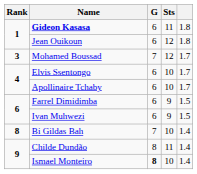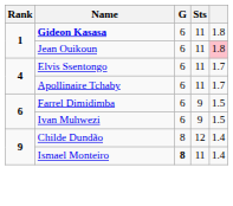 <table class="wikitable" style="font-size:90%;">
 <tr>
 <th width=10px>Rank</th>
 <th width=180px>Name</th>
 <th width=15px>G</th>
 <th width=10px>Sts</th>
 <th width=10px></th>
 </tr>
 <tr align=center>
 <td rowspan=2><strong>1</strong></td>
 <td align=left> <strong><a href='#'>Gideon Kasasa</a></strong></td>
 <td>6</td>
 <td>11</td>
 <td>1.8</td>
 </tr>
 <tr align=center>
 <td align=left> <a href='#'>Jean Ouikoun</a></td>
 <td>6</td>
-<td>12</td>
-<td>1.8</td>
-</tr>
-<tr align=center>
-<td><strong>3</strong></td>
-<td align=left> <a href='#'>Mohamed Boussad</a></td>
-<td>7</td>
-<td>12</td>
-<td>1.7</td>
+<td>11</td>
+<td style="background: pink;">1.8</td>
 </tr>
 <tr align=center>
 <td rowspan=2><strong>4</strong></td>
 <td align=left> <a href='#'>Elvis Ssentongo</a></td>
 <td>6</td>
-<td>10</td>
+<td>11</td>
 <td>1.7</td>
 </tr>
 <tr align=center>
 <td align=left> <a href='#'>Apollinaire Tchaby</a></td>
 <td>6</td>
-<td>10</td>
+<td>11</td>
 <td>1.7</td>
 </tr>
 <tr align=center>
 <td rowspan=2><strong>6</strong></td>
 <td align=left> <a href='#'>Farrel Dimidimba</a></td>
 <td>6</td>
 <td>9</td>
 <td>1.5</td>
 </tr>
 <tr align=center>
 <td align=left> <a href='#'>Ivan Muhwezi</a></td>
 <td>6</td>
 <td>9</td>
 <td>1.5</td>
 </tr>
 <tr align=center>
-<td><strong>8</strong></td>
-<td align=left> <a href='#'>Bi Gildas Bah</a></td>
-<td>7</td>
-<td>10</td>
-<td>1.4</td>
-</tr>
-<tr align=center>
 <td rowspan=2><strong>9</strong></td>
 <td align=left> <a href='#'>Childe Dundão</a></td>
 <td>8</td>
-<td>11</td>
+<td>12</td>
 <td>1.4</td>
 </tr>
 <tr align=center>
 <td align=left> <a href='#'>Ismael Monteiro</a></td>
 <td><strong>8</strong></td>
-<td>10</td>
+<td>11</td>
 <td>1.4</td>
 </tr>
 </table>
